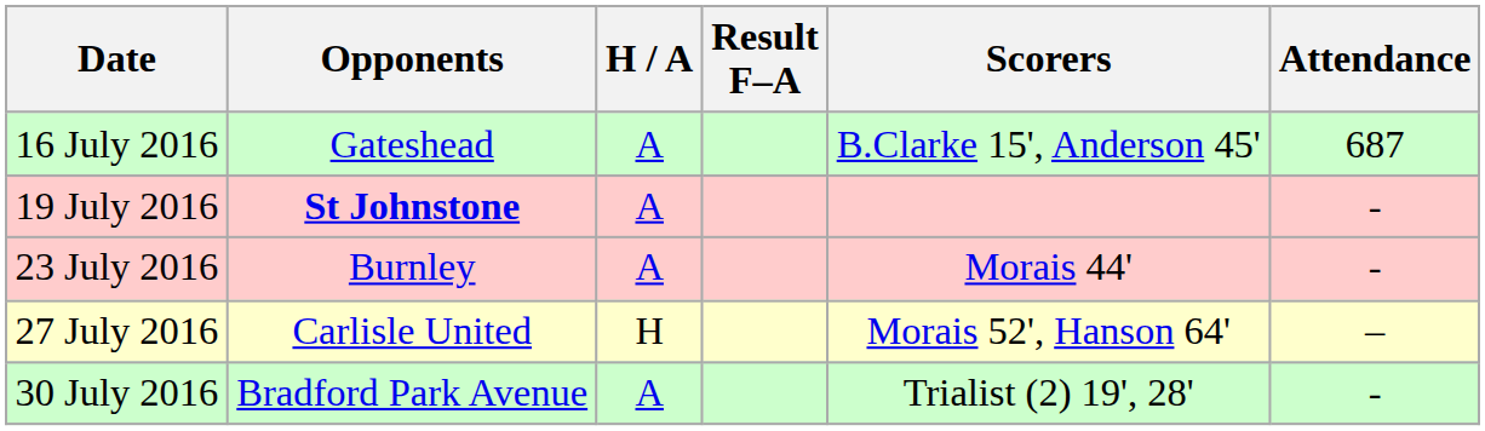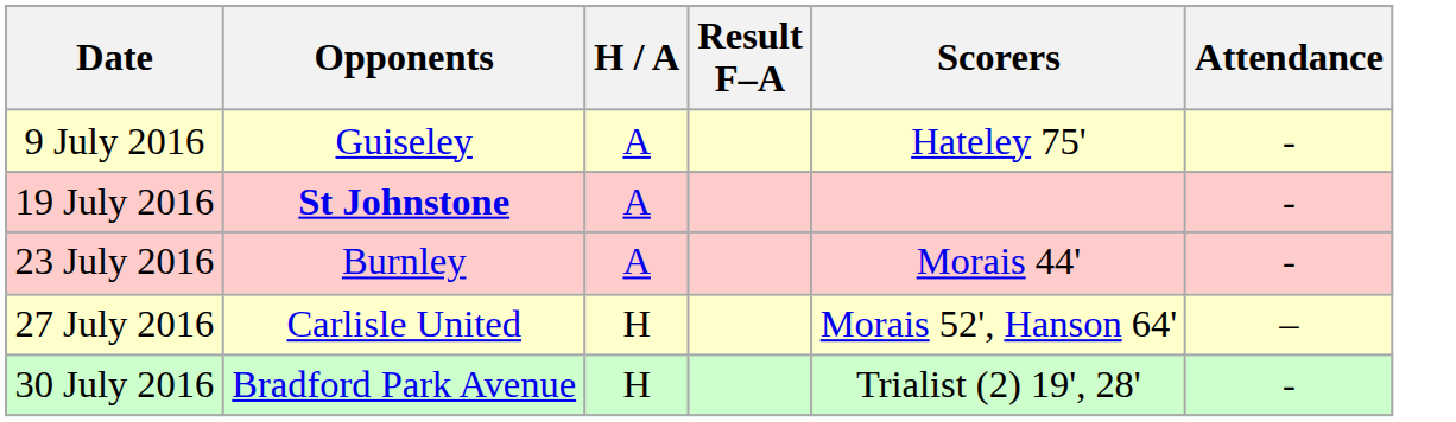 <table class="wikitable" style="text-align:center">
 <tr>
 <th>Date</th>
 <th>Opponents</th>
 <th>H / A</th>
 <th>Result<br>F–A</th>
 <th>Scorers</th>
 <th>Attendance</th>
 </tr>
-<tr style="background:#cfc;">
-<td>16 July 2016</td>
-<td><a href='#'>Gateshead</a></td>
+<tr style="background:#ffc;">
+<td>9 July 2016</td>
+<td><a href='#'>Guiseley</a></td>
 <td><a href='#'>A</a></td>
 <td></td>
-<td><a href='#'>B.Clarke</a> 15', <a href='#'>Anderson</a> 45'</td>
-<td>687</td>
+<td><a href='#'>Hateley</a> 75'</td>
+<td>-</td>
 </tr>
 <tr style="background:#fcc;">
 <td>19 July 2016</td>
 <td><strong><a href='#'>St Johnstone</a></strong></td>
 <td><a href='#'>A</a></td>
 <td></td>
 <td></td>
 <td>-</td>
 </tr>
 <tr style="background:#fcc;">
 <td>23 July 2016</td>
 <td><a href='#'>Burnley</a></td>
 <td><a href='#'>A</a></td>
 <td></td>
 <td><a href='#'>Morais</a> 44'</td>
 <td>-</td>
 </tr>
 <tr style="background:#ffc;">
 <td>27 July 2016</td>
 <td><a href='#'>Carlisle United</a></td>
 <td>H</td>
 <td></td>
 <td><a href='#'>Morais</a> 52', <a href='#'>Hanson</a> 64'</td>
 <td>–</td>
 </tr>
 <tr style="background:#cfc;">
 <td>30 July 2016</td>
 <td><a href='#'>Bradford Park Avenue</a></td>
-<td><a href='#'>A</a></td>
+<td>H</td>
 <td></td>
 <td>Trialist (2) 19', 28'</td>
 <td>-</td>
 </tr>
 </table>
